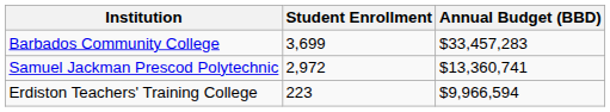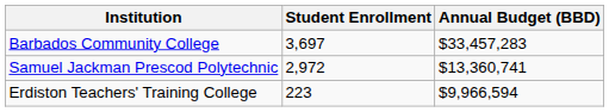 <table class="wikitable">
 <tr>
 <th>Institution</th>
 <th>Student Enrollment</th>
 <th>Annual Budget (BBD)</th>
 </tr>
 <tr>
 <td><a href='#'>Barbados Community College</a></td>
-<td>3,699</td>
+<td>3,697</td>
 <td>$33,457,283</td>
 </tr>
 <tr>
 <td><a href='#'>Samuel Jackman Prescod Polytechnic</a></td>
 <td>2,972</td>
 <td>$13,360,741</td>
 </tr>
 <tr>
 <td>Erdiston Teachers' Training College</td>
 <td>223</td>
 <td>$9,966,594</td>
 </tr>
 </table>
